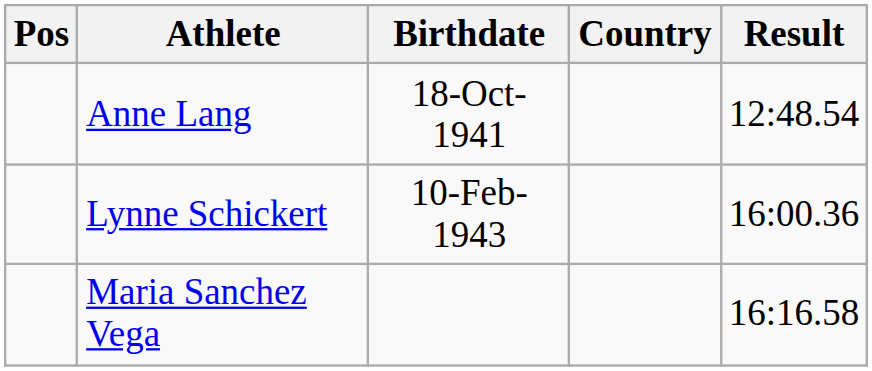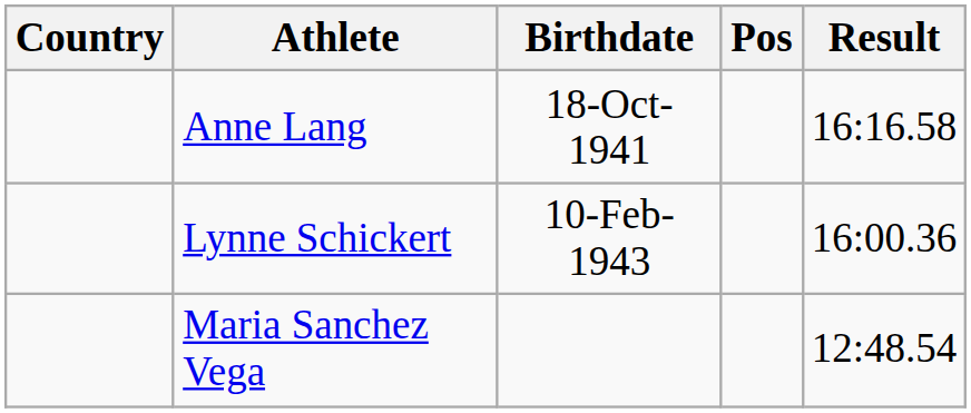 <table class="wikitable"  style="text-align:center; width:60%;">
 <tr>
-<th>Pos</th>
+<th>Country</th>
 <th>Athlete</th>
 <th>Birthdate</th>
-<th>Country</th>
+<th>Pos</th>
 <th>Result</th>
 </tr>
 <tr>
-<td align=center></td>
+<td align=left></td>
 <td align=left><a href='#'>Anne Lang</a></td>
 <td>18-Oct-1941</td>
-<td align=left></td>
-<td>12:48.54</td>
+<td align=center></td>
+<td>16:16.58</td>
 </tr>
 <tr>
-<td align=center></td>
+<td align=left></td>
 <td align=left><a href='#'>Lynne Schickert</a></td>
 <td>10-Feb-1943</td>
-<td align=left></td>
+<td align=center></td>
 <td>16:00.36</td>
 </tr>
 <tr>
-<td align=center></td>
+<td align=left></td>
 <td align=left><a href='#'>Maria Sanchez Vega</a></td>
 <td align=left></td>
-<td align=left></td>
-<td>16:16.58</td>
+<td align=center></td>
+<td>12:48.54</td>
 </tr>
 </table>
